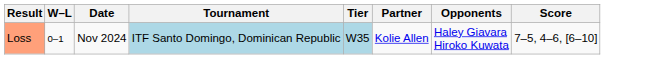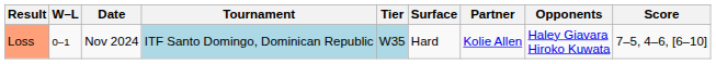 <table class="sortable wikitable">
 <tr>
 <th>Result</th>
 <th class="unsortable">W–L</th>
 <th>Date</th>
 <th>Tournament</th>
 <th>Tier</th>
+<th>Surface</th>
 <th>Partner</th>
 <th>Opponents</th>
 <th class="unsortable">Score</th>
 </tr>
 <tr>
 <td style=background:#FFA07A>Loss</td>
 <td><small>0–1</small></td>
 <td>Nov 2024</td>
 <td style="background:lightblue;">ITF Santo Domingo, Dominican Republic</td>
 <td style="background:lightblue;">W35</td>
+<td>Hard</td>
 <td> <a href='#'>Kolie Allen</a></td>
 <td> <a href='#'>Haley Giavara</a> <br>  <a href='#'>Hiroko Kuwata</a></td>
 <td>7–5, 4–6, [6–10]</td>
 </tr>
 </table>
